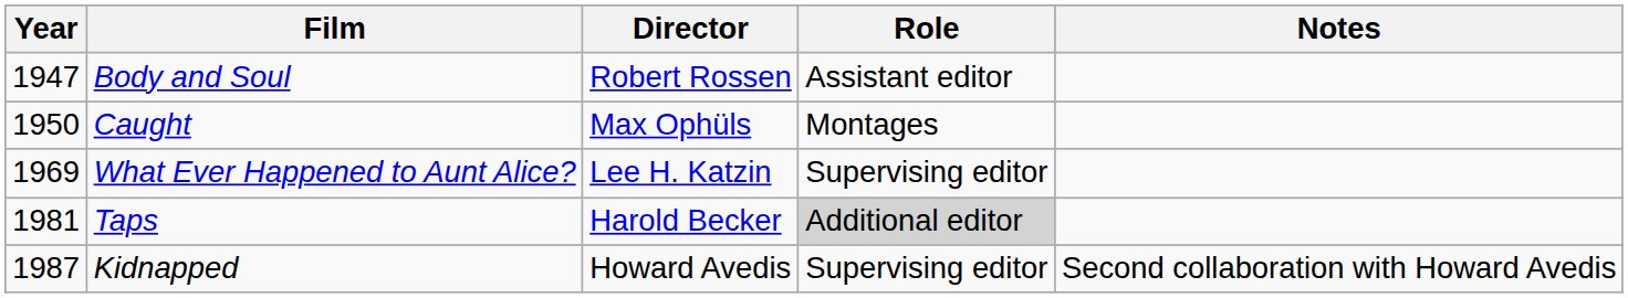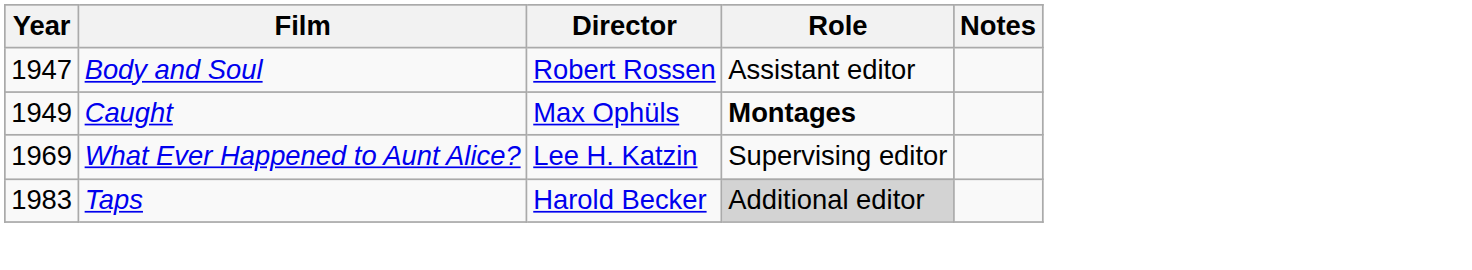 <table class="wikitable">
 <tr>
 <th>Year</th>
 <th>Film</th>
 <th>Director</th>
 <th>Role</th>
 <th>Notes</th>
 </tr>
 <tr>
 <td>1947</td>
 <td><em><a href='#'>Body and Soul</a></em></td>
 <td><a href='#'>Robert Rossen</a></td>
 <td>Assistant editor</td>
 <td><small></small></td>
 </tr>
 <tr>
-<td>1950</td>
+<td>1949</td>
 <td><em><a href='#'>Caught</a></em></td>
 <td><a href='#'>Max Ophüls</a></td>
-<td>Montages</td>
+<td><strong>Montages</strong></td>
 <td></td>
 </tr>
 <tr>
 <td>1969</td>
 <td><em><a href='#'>What Ever Happened to Aunt Alice?</a></em></td>
 <td><a href='#'>Lee H. Katzin</a></td>
 <td>Supervising editor</td>
 <td></td>
 </tr>
 <tr>
-<td>1981</td>
+<td>1983</td>
 <td><em><a href='#'>Taps</a></em></td>
 <td><a href='#'>Harold Becker</a></td>
 <td style="background: lightgrey;">Additional editor</td>
 <td></td>
 </tr>
-<tr>
-<td>1987</td>
-<td><em>Kidnapped</em></td>
-<td>Howard Avedis</td>
-<td>Supervising editor</td>
-<td>Second collaboration with Howard Avedis</td>
-</tr>
 </table>
